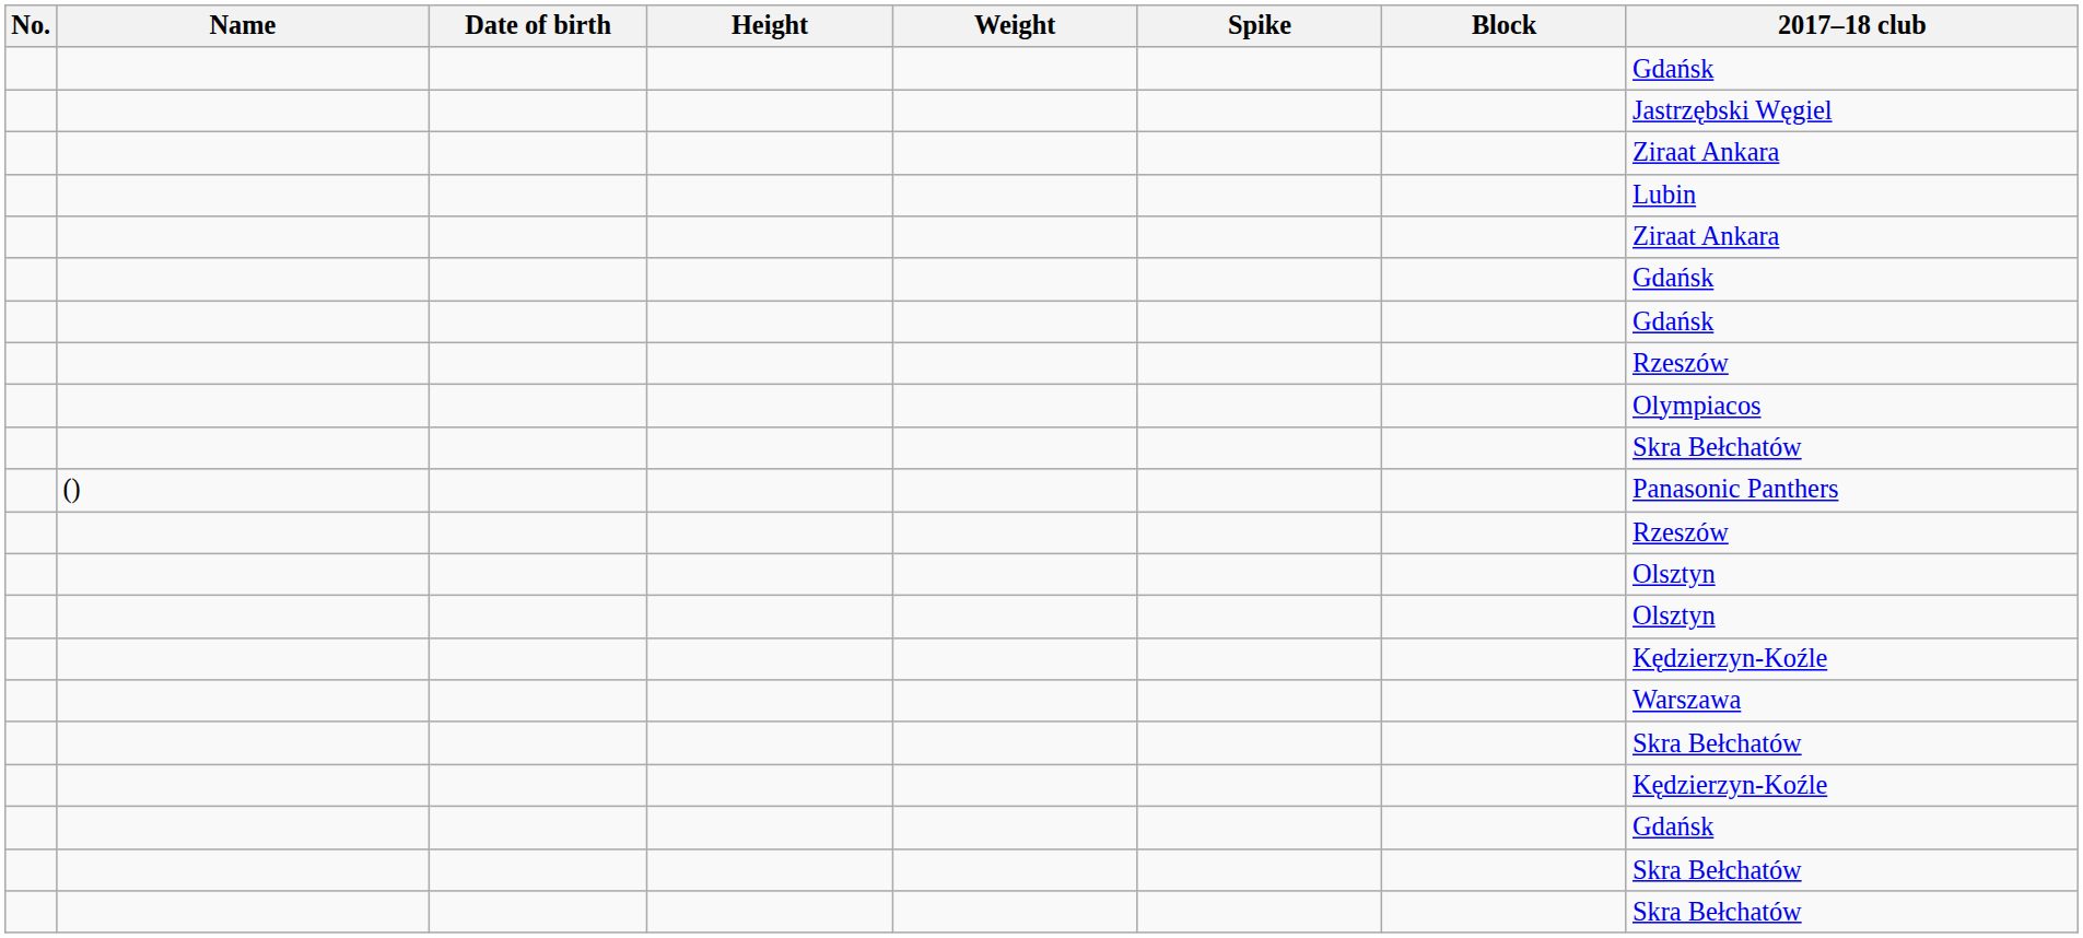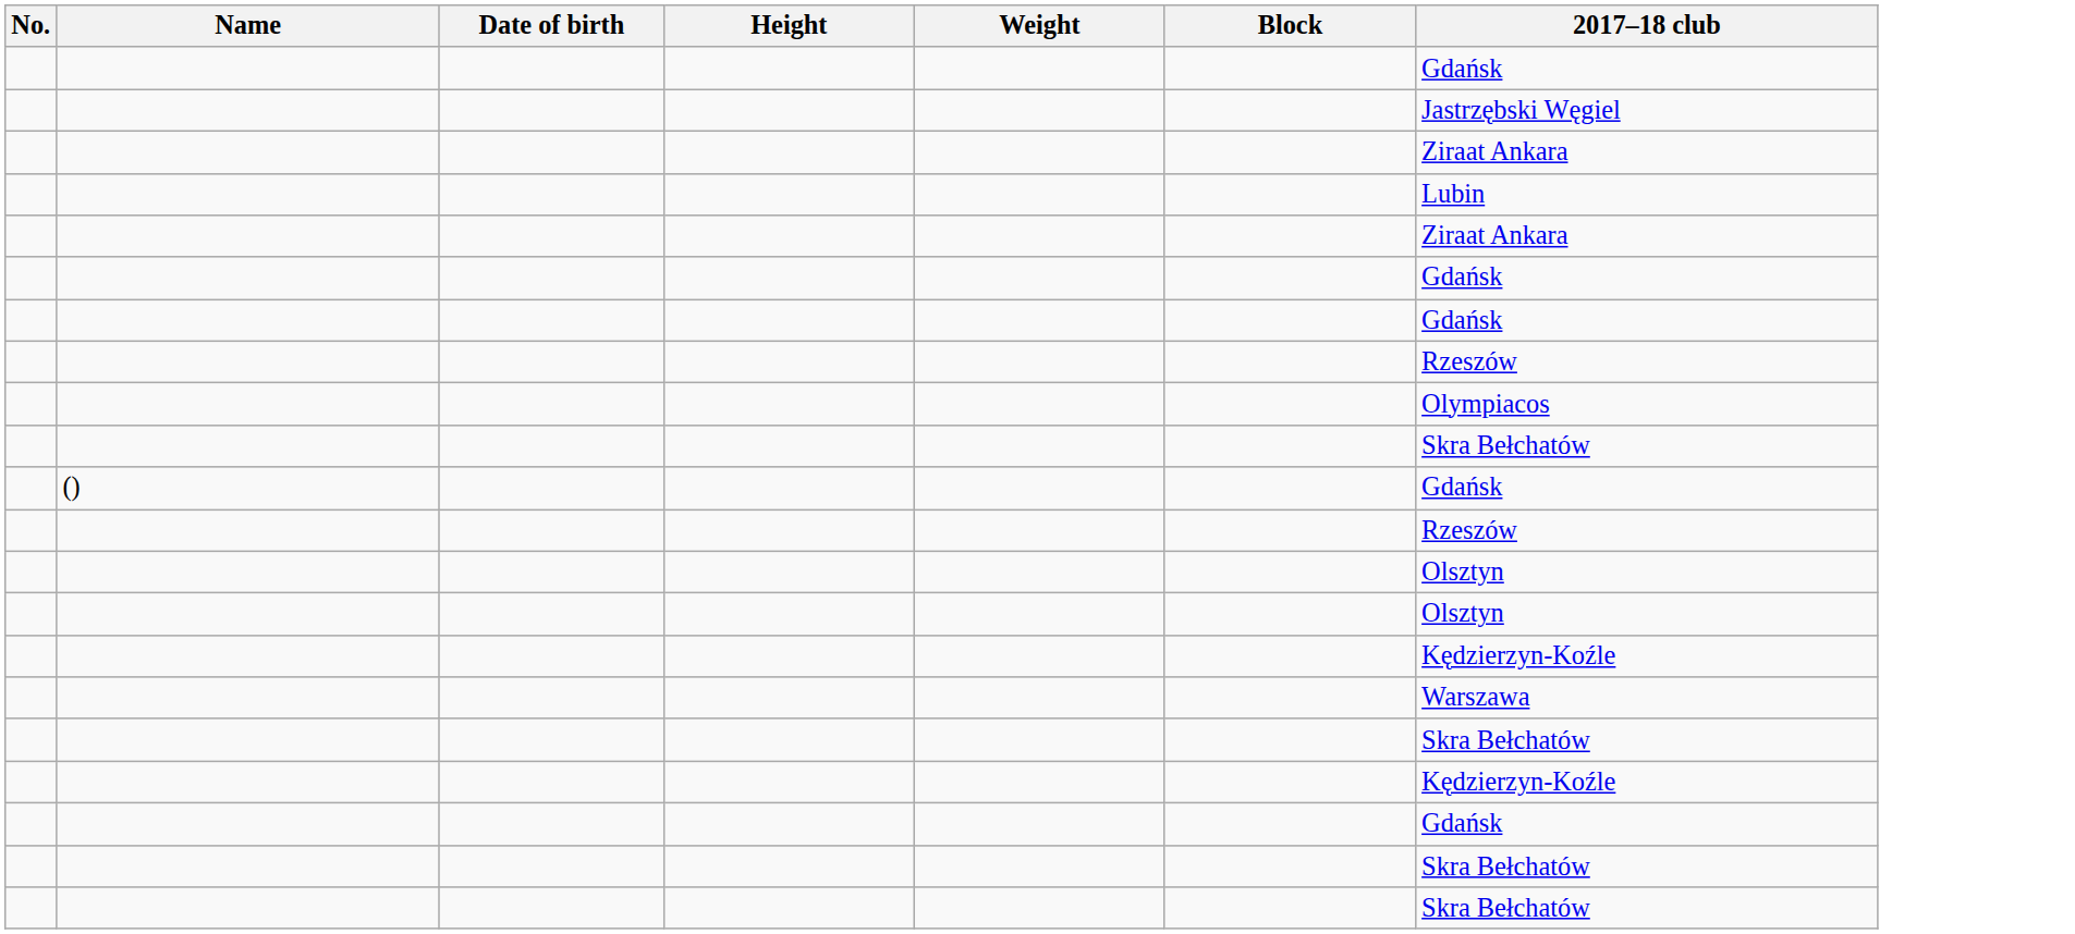 <table class="wikitable sortable" style="font-size:100%; text-align:center;">
 <tr>
 <th>No.</th>
 <th style="width:14em">Name</th>
 <th style="width:8em">Date of birth</th>
 <th style="width:9em">Height</th>
 <th style="width:9em">Weight</th>
-<th style="width:9em">Spike</th>
 <th style="width:9em">Block</th>
 <th style="width:17em">2017–18 club</th>
 </tr>
 <tr>
 <td></td>
 <td align=left></td>
 <td align=right></td>
-<td></td>
 <td></td>
 <td></td>
 <td></td>
 <td align=left> <a href='#'>Gdańsk</a></td>
 </tr>
 <tr>
 <td></td>
 <td align=left></td>
 <td align=right></td>
 <td></td>
 <td></td>
 <td></td>
-<td></td>
 <td align=left> <a href='#'>Jastrzębski Węgiel</a></td>
 </tr>
 <tr>
 <td></td>
 <td align=left></td>
 <td align=right></td>
-<td></td>
 <td></td>
 <td></td>
 <td></td>
 <td align=left> <a href='#'>Ziraat Ankara</a></td>
 </tr>
 <tr>
 <td></td>
 <td align=left></td>
 <td align=right></td>
 <td></td>
 <td></td>
 <td></td>
-<td></td>
 <td align=left> <a href='#'>Lubin</a></td>
 </tr>
 <tr>
 <td></td>
 <td align=left></td>
 <td align=right></td>
-<td></td>
 <td></td>
 <td></td>
 <td></td>
 <td align=left> <a href='#'>Ziraat Ankara</a></td>
 </tr>
 <tr>
 <td></td>
 <td align=left></td>
 <td align=right></td>
 <td></td>
 <td></td>
 <td></td>
-<td></td>
 <td align=left> <a href='#'>Gdańsk</a></td>
 </tr>
 <tr>
 <td></td>
 <td align=left></td>
 <td align=right></td>
-<td></td>
 <td></td>
 <td></td>
 <td></td>
 <td align=left> <a href='#'>Gdańsk</a></td>
 </tr>
 <tr>
 <td></td>
 <td align=left></td>
 <td align=right></td>
 <td></td>
 <td></td>
 <td></td>
-<td></td>
 <td align=left> <a href='#'>Rzeszów</a></td>
 </tr>
 <tr>
 <td></td>
 <td align=left></td>
 <td align=right></td>
-<td></td>
 <td></td>
 <td></td>
 <td></td>
 <td align=left> <a href='#'>Olympiacos</a></td>
 </tr>
 <tr>
 <td></td>
 <td align=left></td>
 <td align=right></td>
 <td></td>
 <td></td>
 <td></td>
-<td></td>
 <td align=left> <a href='#'>Skra Bełchatów</a></td>
 </tr>
 <tr>
 <td></td>
 <td align=left> ()</td>
 <td align=right></td>
 <td></td>
 <td></td>
 <td></td>
-<td></td>
-<td align=left> <a href='#'>Panasonic Panthers</a></td>
+<td align=left> <a href='#'>Gdańsk</a></td>
 </tr>
 <tr>
 <td></td>
 <td align=left></td>
 <td align=right></td>
-<td></td>
 <td></td>
 <td></td>
 <td></td>
 <td align=left> <a href='#'>Rzeszów</a></td>
 </tr>
 <tr>
 <td></td>
 <td align=left></td>
 <td align=right></td>
 <td></td>
 <td></td>
 <td></td>
-<td></td>
 <td align=left> <a href='#'>Olsztyn</a></td>
 </tr>
 <tr>
 <td></td>
 <td align=left></td>
 <td align=right></td>
-<td></td>
 <td></td>
 <td></td>
 <td></td>
 <td align=left> <a href='#'>Olsztyn</a></td>
 </tr>
 <tr>
 <td></td>
 <td align=left></td>
 <td align=right></td>
 <td></td>
 <td></td>
 <td></td>
-<td></td>
 <td align=left> <a href='#'>Kędzierzyn-Koźle</a></td>
 </tr>
 <tr>
 <td></td>
 <td align=left></td>
 <td align=right></td>
-<td></td>
 <td></td>
 <td></td>
 <td></td>
 <td align=left> <a href='#'>Warszawa</a></td>
 </tr>
 <tr>
 <td></td>
 <td align=left></td>
 <td align=right></td>
 <td></td>
 <td></td>
 <td></td>
-<td></td>
 <td align=left> <a href='#'>Skra Bełchatów</a></td>
 </tr>
 <tr>
 <td></td>
 <td align=left></td>
 <td align=right></td>
-<td></td>
 <td></td>
 <td></td>
 <td></td>
 <td align=left> <a href='#'>Kędzierzyn-Koźle</a></td>
 </tr>
 <tr>
 <td></td>
 <td align=left></td>
 <td align=right></td>
 <td></td>
 <td></td>
 <td></td>
-<td></td>
 <td align=left> <a href='#'>Gdańsk</a></td>
 </tr>
 <tr>
 <td></td>
 <td align=left></td>
 <td align=right></td>
-<td></td>
 <td></td>
 <td></td>
 <td></td>
 <td align=left> <a href='#'>Skra Bełchatów</a></td>
 </tr>
 <tr>
 <td></td>
 <td align=left></td>
 <td align=right></td>
 <td></td>
 <td></td>
 <td></td>
-<td></td>
 <td align=left> <a href='#'>Skra Bełchatów</a></td>
 </tr>
 </table>
